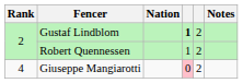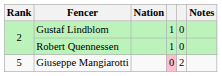 <table class="wikitable sortable" style="text-align:center">
 <tr>
 <th>Rank</th>
 <th>Fencer</th>
 <th>Nation</th>
 <th></th>
 <th></th>
 <th>Notes</th>
 </tr>
 <tr bgcolor=bbf3bb>
 <td rowspan=2>2</td>
 <td align=left>Gustaf Lindblom</td>
 <td align=left></td>
-<td><strong>1</strong></td>
-<td>2</td>
+<td>1</td>
+<td>0</td>
 <td></td>
 </tr>
 <tr bgcolor=bbf3bb>
 <td align=left>Robert Quennessen</td>
 <td align=left></td>
 <td>1</td>
-<td>2</td>
+<td>0</td>
 <td></td>
 </tr>
 <tr>
-<td>4</td>
+<td>5</td>
 <td align=left>Giuseppe Mangiarotti</td>
 <td align=left></td>
 <td style="background: pink;">0</td>
 <td>2</td>
 <td></td>
 </tr>
 </table>
